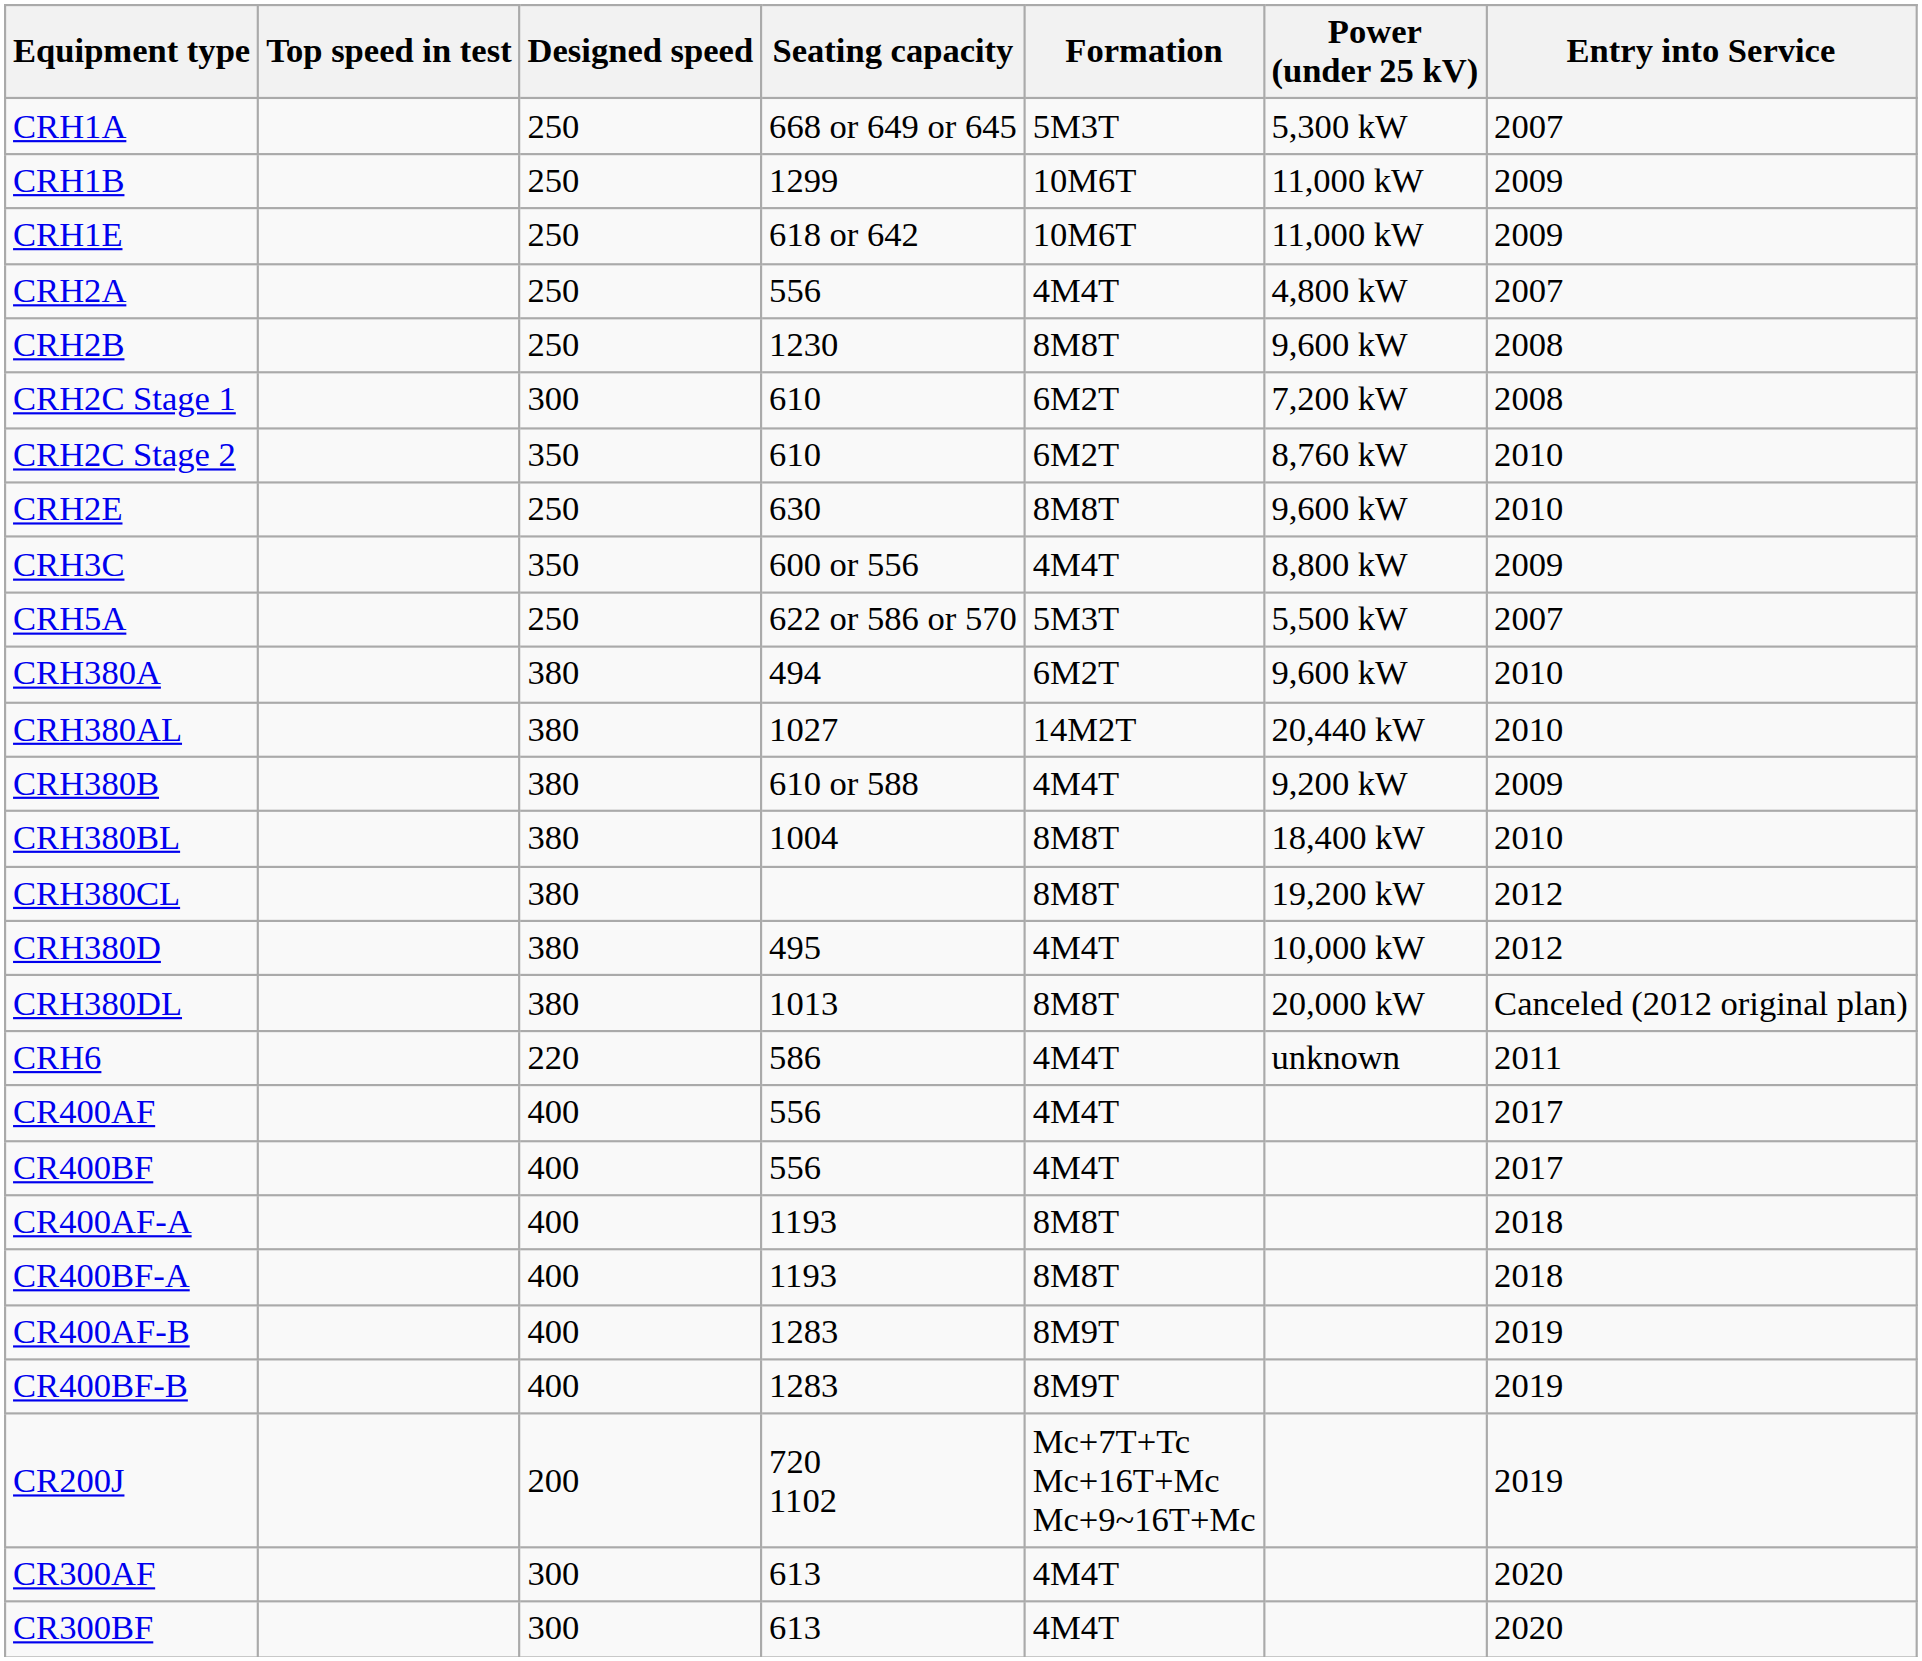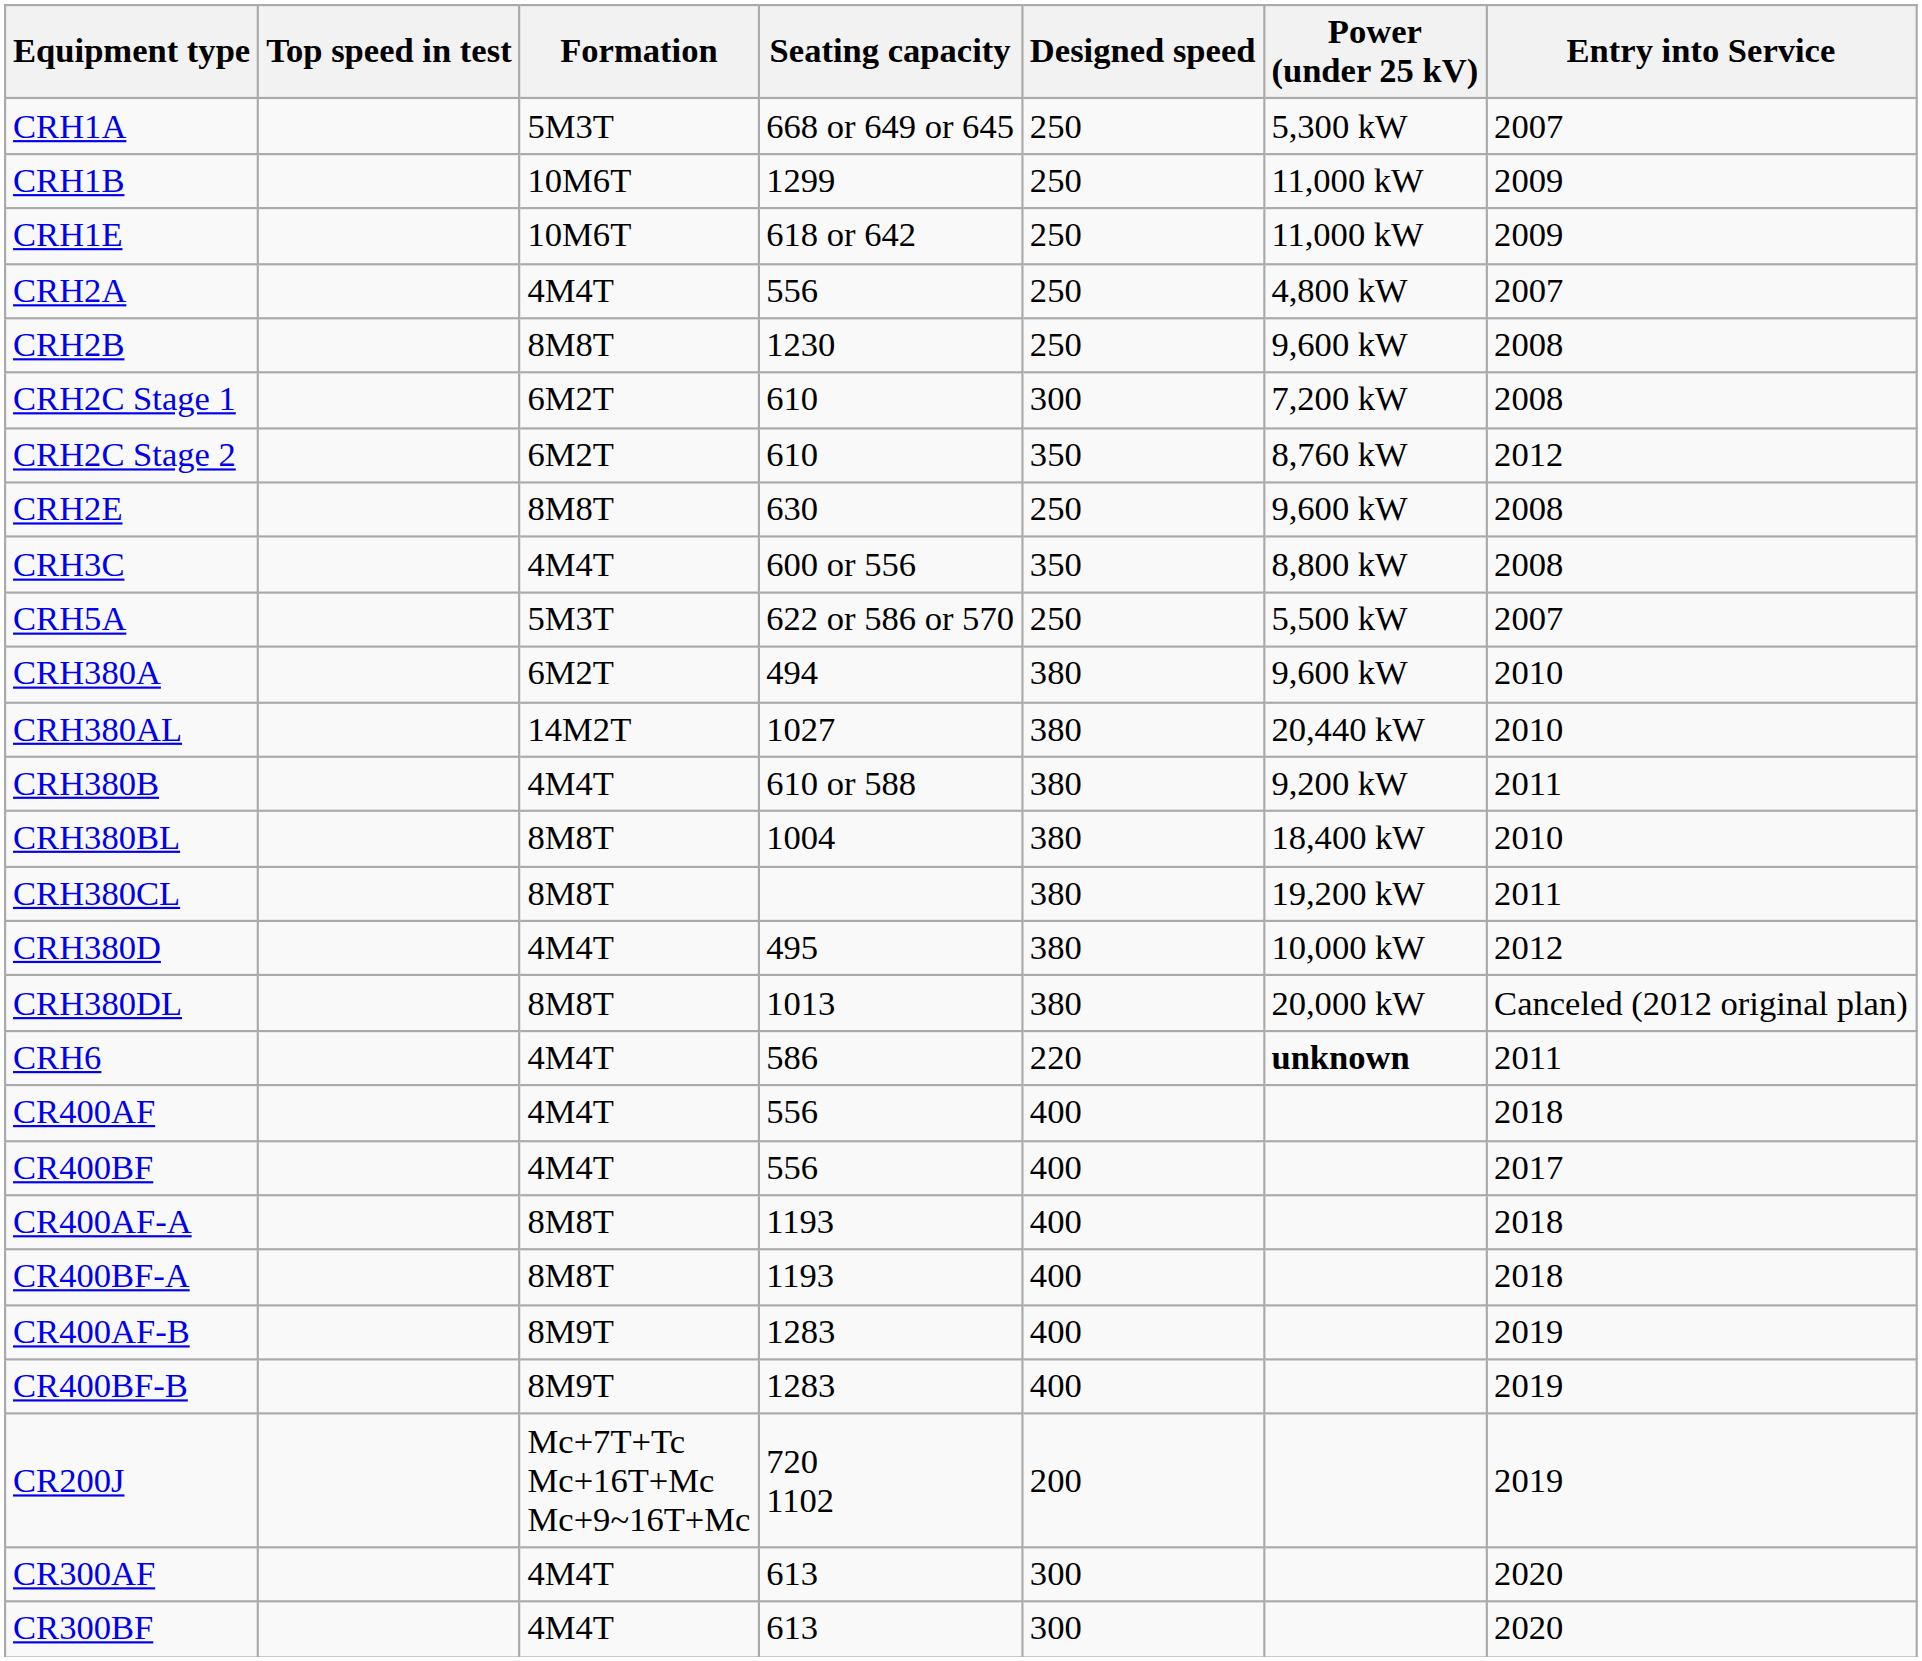 <table class="wikitable">
 <tr>
 <th>Equipment type</th>
 <th>Top speed in test</th>
+<th>Formation</th>
+<th>Seating capacity</th>
 <th>Designed speed</th>
-<th>Seating capacity</th>
-<th>Formation</th>
 <th>Power<br>(under 25 kV)</th>
 <th>Entry into Service</th>
 </tr>
 <tr>
 <td><a href='#'>CRH1A</a></td>
 <td></td>
+<td>5M3T</td>
+<td>668 or 649 or 645</td>
 <td>250</td>
-<td>668 or 649 or 645</td>
-<td>5M3T</td>
 <td>5,300 kW</td>
 <td>2007</td>
 </tr>
 <tr>
 <td><a href='#'>CRH1B</a></td>
 <td></td>
+<td>10M6T</td>
+<td>1299</td>
 <td>250</td>
-<td>1299</td>
-<td>10M6T</td>
 <td>11,000 kW</td>
 <td>2009</td>
 </tr>
 <tr>
 <td><a href='#'>CRH1E</a></td>
 <td></td>
+<td>10M6T</td>
+<td>618 or 642</td>
 <td>250</td>
-<td>618 or 642</td>
-<td>10M6T</td>
 <td>11,000 kW</td>
 <td>2009</td>
 </tr>
 <tr>
 <td><a href='#'>CRH2A</a></td>
 <td></td>
+<td>4M4T</td>
+<td>556</td>
 <td>250</td>
-<td>556</td>
-<td>4M4T</td>
 <td>4,800 kW</td>
 <td>2007</td>
 </tr>
 <tr>
 <td><a href='#'>CRH2B</a></td>
 <td></td>
+<td>8M8T</td>
+<td>1230</td>
 <td>250</td>
-<td>1230</td>
-<td>8M8T</td>
 <td>9,600 kW</td>
 <td>2008</td>
 </tr>
 <tr>
 <td><a href='#'>CRH2C Stage 1</a></td>
 <td></td>
+<td>6M2T</td>
+<td>610</td>
 <td>300</td>
-<td>610</td>
-<td>6M2T</td>
 <td>7,200 kW</td>
 <td>2008</td>
 </tr>
 <tr>
 <td><a href='#'>CRH2C Stage 2</a></td>
 <td></td>
+<td>6M2T</td>
+<td>610</td>
 <td>350</td>
-<td>610</td>
-<td>6M2T</td>
 <td>8,760 kW</td>
-<td>2010</td>
+<td>2012</td>
 </tr>
 <tr>
 <td><a href='#'>CRH2E</a></td>
 <td></td>
+<td>8M8T</td>
+<td>630</td>
 <td>250</td>
-<td>630</td>
-<td>8M8T</td>
 <td>9,600 kW</td>
-<td>2010</td>
+<td>2008</td>
 </tr>
 <tr>
 <td><a href='#'>CRH3C</a></td>
 <td></td>
+<td>4M4T</td>
+<td>600 or 556</td>
 <td>350</td>
-<td>600 or 556</td>
-<td>4M4T</td>
 <td>8,800 kW</td>
-<td>2009</td>
+<td>2008</td>
 </tr>
 <tr>
 <td><a href='#'>CRH5A</a></td>
 <td></td>
+<td>5M3T</td>
+<td>622 or 586 or 570</td>
 <td>250</td>
-<td>622 or 586 or 570</td>
-<td>5M3T</td>
 <td>5,500 kW</td>
 <td>2007</td>
 </tr>
 <tr>
 <td><a href='#'>CRH380A</a></td>
 <td></td>
+<td>6M2T</td>
+<td>494</td>
 <td>380</td>
-<td>494</td>
-<td>6M2T</td>
 <td>9,600 kW</td>
 <td>2010</td>
 </tr>
 <tr>
 <td><a href='#'>CRH380AL</a></td>
 <td></td>
+<td>14M2T</td>
+<td>1027</td>
 <td>380</td>
-<td>1027</td>
-<td>14M2T</td>
 <td>20,440 kW</td>
 <td>2010</td>
 </tr>
 <tr>
 <td><a href='#'>CRH380B</a></td>
 <td></td>
+<td>4M4T</td>
+<td>610 or 588</td>
 <td>380</td>
-<td>610 or 588</td>
-<td>4M4T</td>
 <td>9,200 kW</td>
-<td>2009</td>
+<td>2011</td>
 </tr>
 <tr>
 <td><a href='#'>CRH380BL</a></td>
 <td></td>
+<td>8M8T</td>
+<td>1004</td>
 <td>380</td>
-<td>1004</td>
-<td>8M8T</td>
 <td>18,400 kW</td>
 <td>2010</td>
 </tr>
 <tr>
 <td><a href='#'>CRH380CL</a></td>
 <td></td>
+<td>8M8T</td>
+<td></td>
 <td>380</td>
-<td></td>
-<td>8M8T</td>
 <td>19,200 kW</td>
-<td>2012</td>
+<td>2011</td>
 </tr>
 <tr>
 <td><a href='#'>CRH380D</a></td>
 <td></td>
+<td>4M4T</td>
+<td>495</td>
 <td>380</td>
-<td>495</td>
-<td>4M4T</td>
 <td>10,000 kW</td>
 <td>2012</td>
 </tr>
 <tr>
 <td><a href='#'>CRH380DL</a></td>
 <td></td>
+<td>8M8T</td>
+<td>1013</td>
 <td>380</td>
-<td>1013</td>
-<td>8M8T</td>
 <td>20,000 kW</td>
 <td>Canceled (2012 original plan)</td>
 </tr>
 <tr>
 <td><a href='#'>CRH6</a></td>
 <td></td>
+<td>4M4T</td>
+<td>586</td>
 <td>220</td>
-<td>586</td>
-<td>4M4T</td>
-<td>unknown</td>
+<td><strong>unknown</strong></td>
 <td>2011</td>
 </tr>
 <tr>
 <td><a href='#'>CR400AF</a></td>
 <td></td>
+<td>4M4T</td>
+<td>556</td>
 <td>400</td>
-<td>556</td>
-<td>4M4T</td>
 <td></td>
-<td>2017</td>
+<td>2018</td>
 </tr>
 <tr>
 <td><a href='#'>CR400BF</a></td>
 <td></td>
+<td>4M4T</td>
+<td>556</td>
 <td>400</td>
-<td>556</td>
-<td>4M4T</td>
 <td></td>
 <td>2017</td>
 </tr>
 <tr>
 <td><a href='#'>CR400AF-A</a></td>
 <td></td>
+<td>8M8T</td>
+<td>1193</td>
 <td>400</td>
-<td>1193</td>
-<td>8M8T</td>
 <td></td>
 <td>2018</td>
 </tr>
 <tr>
 <td><a href='#'>CR400BF-A</a></td>
 <td></td>
+<td>8M8T</td>
+<td>1193</td>
 <td>400</td>
-<td>1193</td>
-<td>8M8T</td>
 <td></td>
 <td>2018</td>
 </tr>
 <tr>
 <td><a href='#'>CR400AF-B</a></td>
 <td></td>
+<td>8M9T</td>
+<td>1283</td>
 <td>400</td>
-<td>1283</td>
-<td>8M9T</td>
 <td></td>
 <td>2019</td>
 </tr>
 <tr>
 <td><a href='#'>CR400BF-B</a></td>
 <td></td>
+<td>8M9T</td>
+<td>1283</td>
 <td>400</td>
-<td>1283</td>
-<td>8M9T</td>
 <td></td>
 <td>2019</td>
 </tr>
 <tr>
 <td><a href='#'>CR200J</a></td>
 <td></td>
+<td>Mc+7T+Tc<br>Mc+16T+Mc<br>Mc+9~16T+Mc</td>
+<td>720<br>1102</td>
 <td>200</td>
-<td>720<br>1102</td>
-<td>Mc+7T+Tc<br>Mc+16T+Mc<br>Mc+9~16T+Mc</td>
 <td></td>
 <td>2019</td>
 </tr>
 <tr>
 <td><a href='#'>CR300AF</a></td>
 <td></td>
+<td>4M4T</td>
+<td>613</td>
 <td>300</td>
-<td>613</td>
-<td>4M4T</td>
 <td></td>
 <td>2020</td>
 </tr>
 <tr>
 <td><a href='#'>CR300BF</a></td>
 <td></td>
+<td>4M4T</td>
+<td>613</td>
 <td>300</td>
-<td>613</td>
-<td>4M4T</td>
 <td></td>
 <td>2020</td>
 </tr>
 </table>
